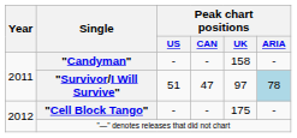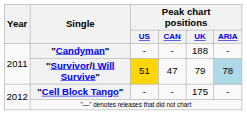 <table class="wikitable plainrowheaders" style="text-align:center;">
 <tr>
 <th rowspan="2">Year</th>
 <th rowspan="2" style="width:10em;">Single</th>
 <th colspan="4">Peak chart<br>positions</th>
 </tr>
 <tr style="font-size:smaller;">
 <th style="width:40px;"><a href='#'>US</a></th>
 <th style="width:40px;"><a href='#'>CAN</a></th>
 <th style="width:40px;"><a href='#'>UK</a></th>
 <th style="width:40px;"><a href='#'>ARIA</a></th>
 </tr>
 <tr>
 <td rowspan="2">2011</td>
 <th scope="row">"<a href='#'>Candyman</a>"</th>
 <td>-</td>
 <td>-</td>
-<td>158</td>
+<td>188</td>
 <td>-</td>
 </tr>
 <tr>
 <th scope="row">"<a href='#'>Survivor</a>/<a href='#'>I Will Survive</a>"</th>
-<td>51</td>
+<td style="background: gold;">51</td>
 <td>47</td>
-<td>97</td>
+<td>79</td>
 <td style="background: lightblue;">78</td>
 </tr>
 <tr>
 <td rowspan="2">2012</td>
 <th scope="row">"<a href='#'>Cell Block Tango</a>"</th>
 <td>-</td>
 <td>-</td>
 <td>175</td>
 <td>-</td>
 </tr>
 <tr>
 <td colspan="10" style="font-size:8pt">"—" denotes releases that did not chart</td>
 </tr>
 </table>
